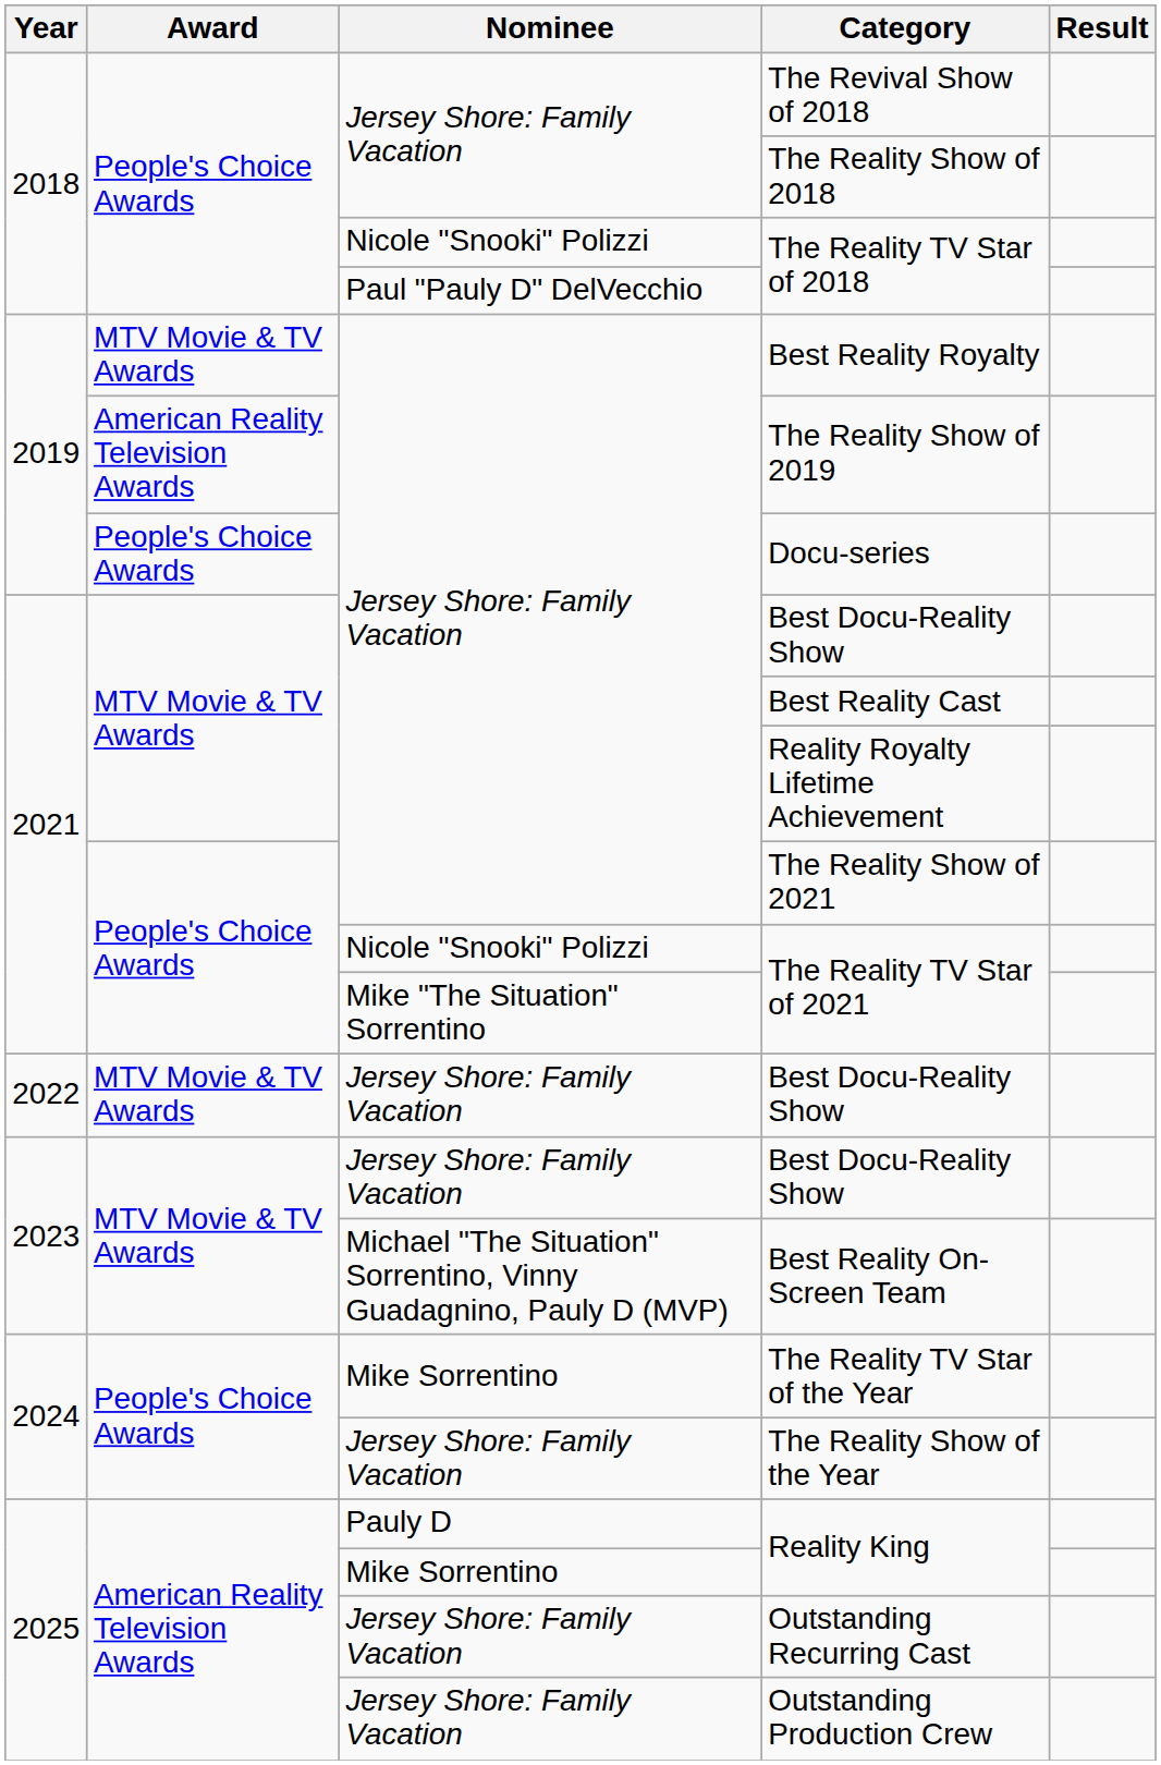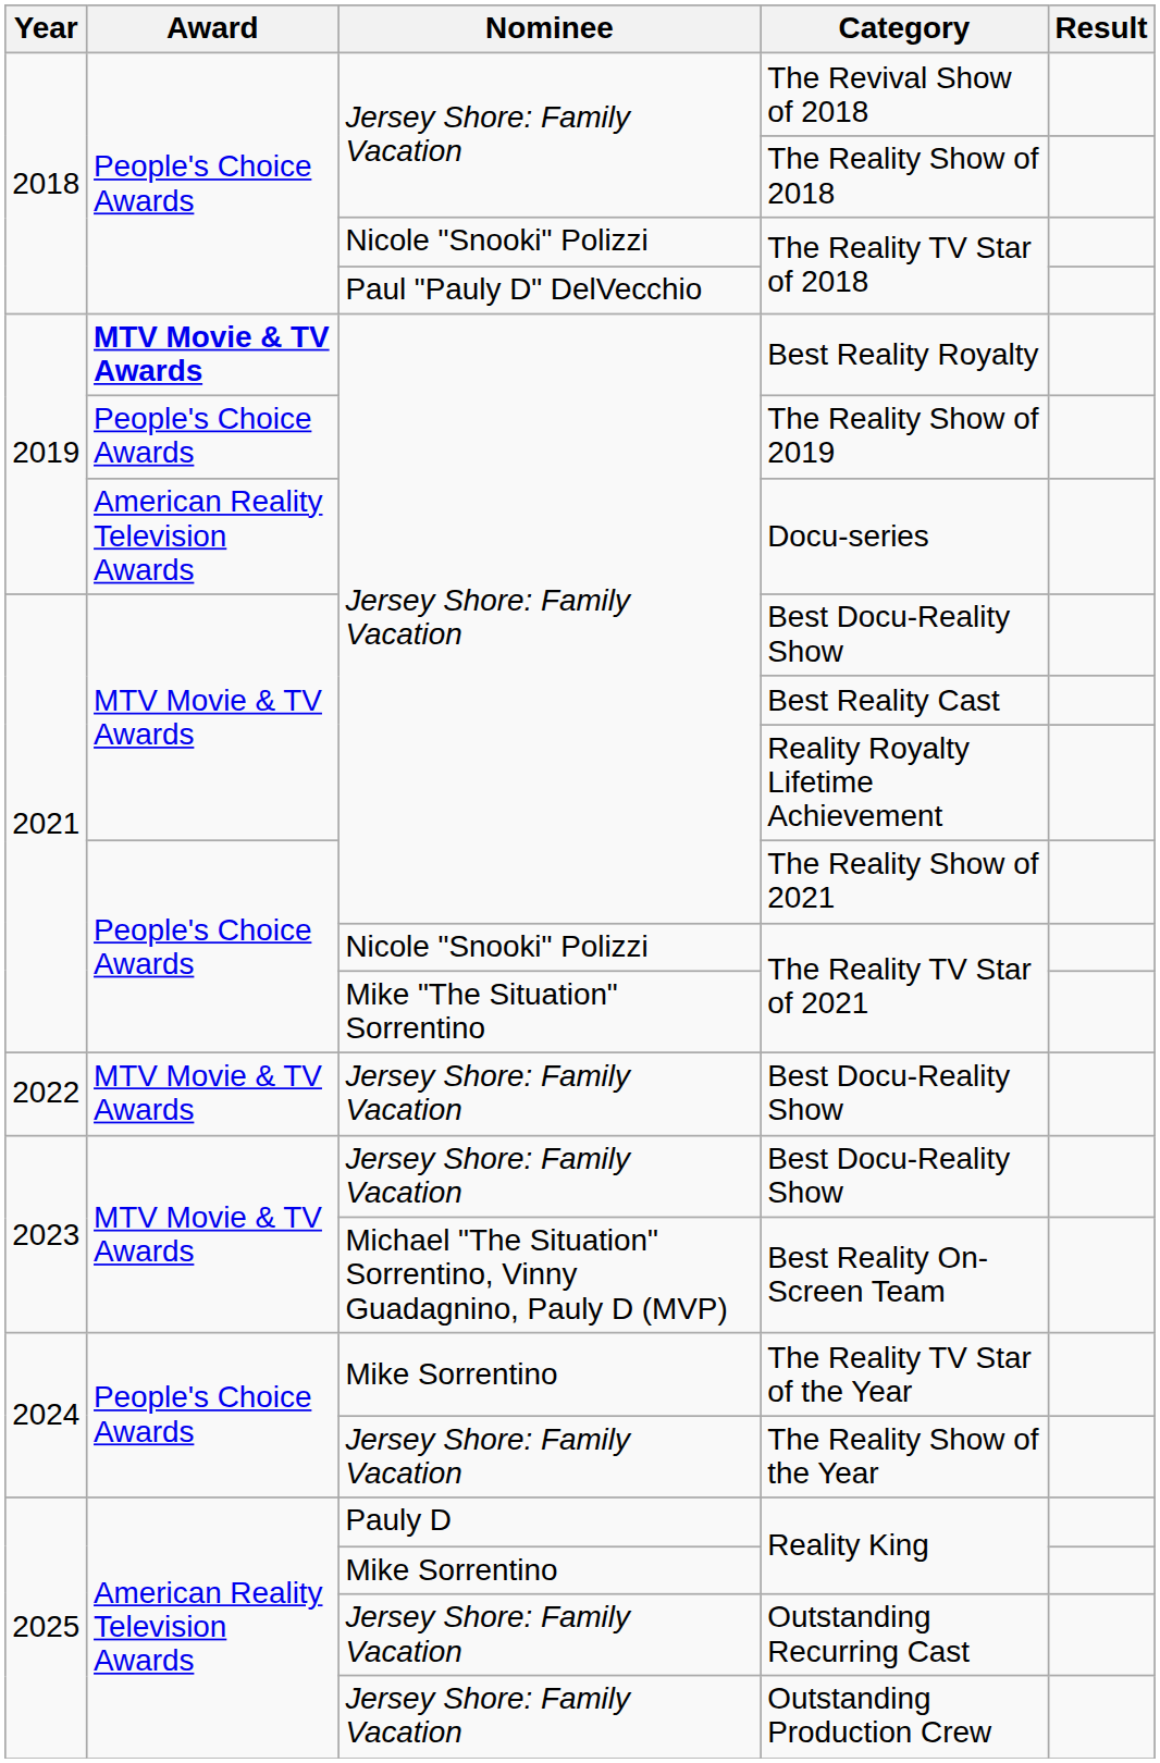 <table class="wikitable">
 <tr>
 <th>Year</th>
 <th>Award</th>
 <th>Nominee</th>
 <th>Category</th>
 <th>Result</th>
 </tr>
 <tr>
 <td rowspan="4">2018</td>
 <td rowspan="4"><a href='#'>People's Choice Awards</a></td>
 <td rowspan="2"><em>Jersey Shore: Family Vacation</em></td>
 <td>The Revival Show of 2018</td>
 <td></td>
 </tr>
 <tr>
 <td>The Reality Show of 2018</td>
 <td></td>
 </tr>
 <tr>
 <td>Nicole "Snooki" Polizzi</td>
 <td rowspan="2">The Reality TV Star of 2018</td>
 <td></td>
 </tr>
 <tr>
 <td>Paul "Pauly D" DelVecchio</td>
 <td></td>
 </tr>
 <tr>
 <td rowspan="3">2019</td>
-<td><a href='#'>MTV Movie & TV Awards</a></td>
+<td><strong><a href='#'>MTV Movie & TV Awards</a></strong></td>
 <td rowspan="7"><em>Jersey Shore: Family Vacation</em></td>
 <td>Best Reality Royalty</td>
 <td></td>
 </tr>
 <tr>
-<td><a href='#'>American Reality Television Awards</a></td>
+<td><a href='#'>People's Choice Awards</a></td>
 <td>The Reality Show of 2019</td>
 <td></td>
 </tr>
 <tr>
-<td><a href='#'>People's Choice Awards</a></td>
+<td><a href='#'>American Reality Television Awards</a></td>
 <td>Docu-series</td>
 <td></td>
 </tr>
 <tr>
 <td rowspan="6">2021</td>
 <td rowspan="3"><a href='#'>MTV Movie & TV Awards</a></td>
 <td>Best Docu-Reality Show</td>
 <td></td>
 </tr>
 <tr>
 <td>Best Reality Cast</td>
 <td></td>
 </tr>
 <tr>
 <td>Reality Royalty Lifetime Achievement</td>
 <td></td>
 </tr>
 <tr>
 <td rowspan="3"><a href='#'>People's Choice Awards</a></td>
 <td>The Reality Show of 2021</td>
 <td></td>
 </tr>
 <tr>
 <td>Nicole "Snooki" Polizzi</td>
 <td rowspan="2">The Reality TV Star of 2021</td>
 <td></td>
 </tr>
 <tr>
 <td>Mike "The Situation" Sorrentino</td>
 <td></td>
 </tr>
 <tr>
 <td>2022</td>
 <td><a href='#'>MTV Movie & TV Awards</a></td>
 <td><em>Jersey Shore: Family Vacation</em></td>
 <td>Best Docu-Reality Show</td>
 <td></td>
 </tr>
 <tr>
 <td rowspan="2">2023</td>
 <td rowspan="2"><a href='#'>MTV Movie & TV Awards</a></td>
 <td><em>Jersey Shore: Family Vacation</em></td>
 <td>Best Docu-Reality Show</td>
 <td></td>
 </tr>
 <tr>
 <td>Michael "The Situation" Sorrentino, Vinny Guadagnino, Pauly D (MVP)</td>
 <td>Best Reality On-Screen Team</td>
 <td></td>
 </tr>
 <tr>
 <td rowspan="2">2024</td>
 <td rowspan="2"><a href='#'>People's Choice Awards</a></td>
 <td>Mike Sorrentino</td>
 <td>The Reality TV Star of the Year</td>
 <td></td>
 </tr>
 <tr>
 <td><em>Jersey Shore: Family Vacation</em></td>
 <td>The Reality Show of the Year</td>
 <td></td>
 </tr>
 <tr>
 <td rowspan="4">2025</td>
 <td rowspan="4"><a href='#'>American Reality Television Awards</a></td>
 <td>Pauly D</td>
 <td rowspan="2">Reality King</td>
 <td></td>
 </tr>
 <tr>
 <td>Mike Sorrentino</td>
 <td></td>
 </tr>
 <tr>
 <td><em>Jersey Shore: Family Vacation</em></td>
 <td>Outstanding Recurring Cast</td>
 <td></td>
 </tr>
 <tr>
 <td><em>Jersey Shore: Family Vacation</em></td>
 <td>Outstanding Production Crew</td>
 <td></td>
 </tr>
 </table>
